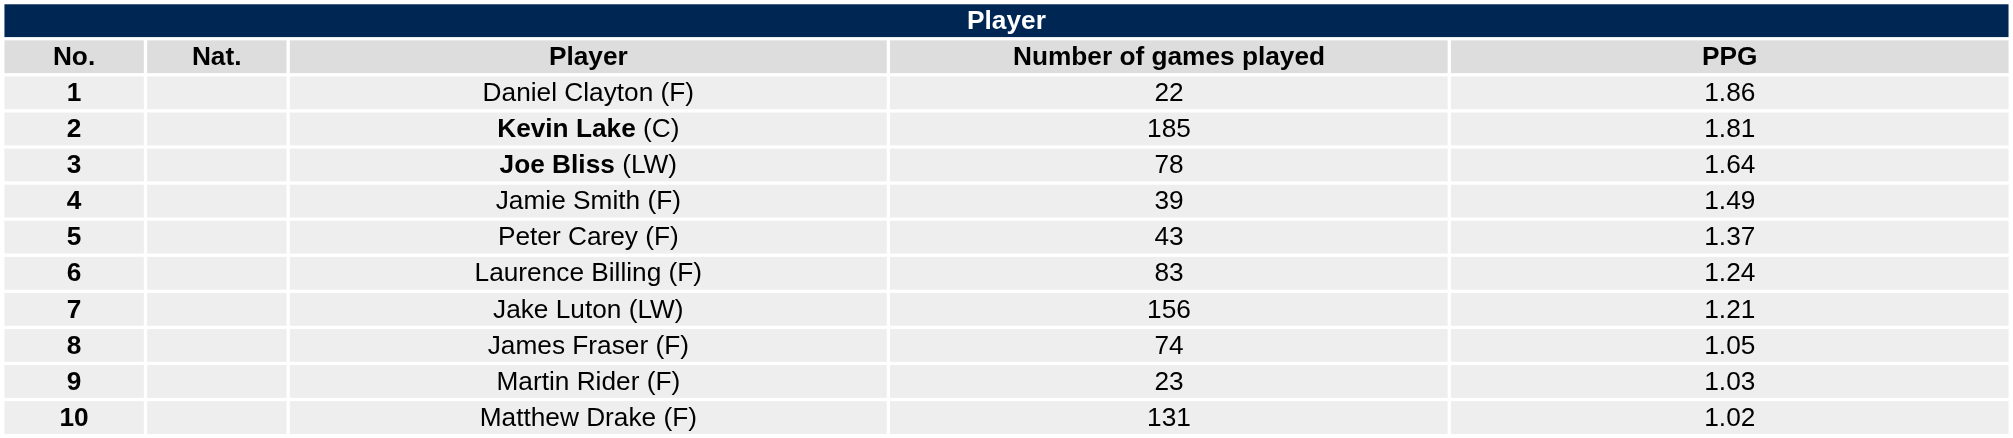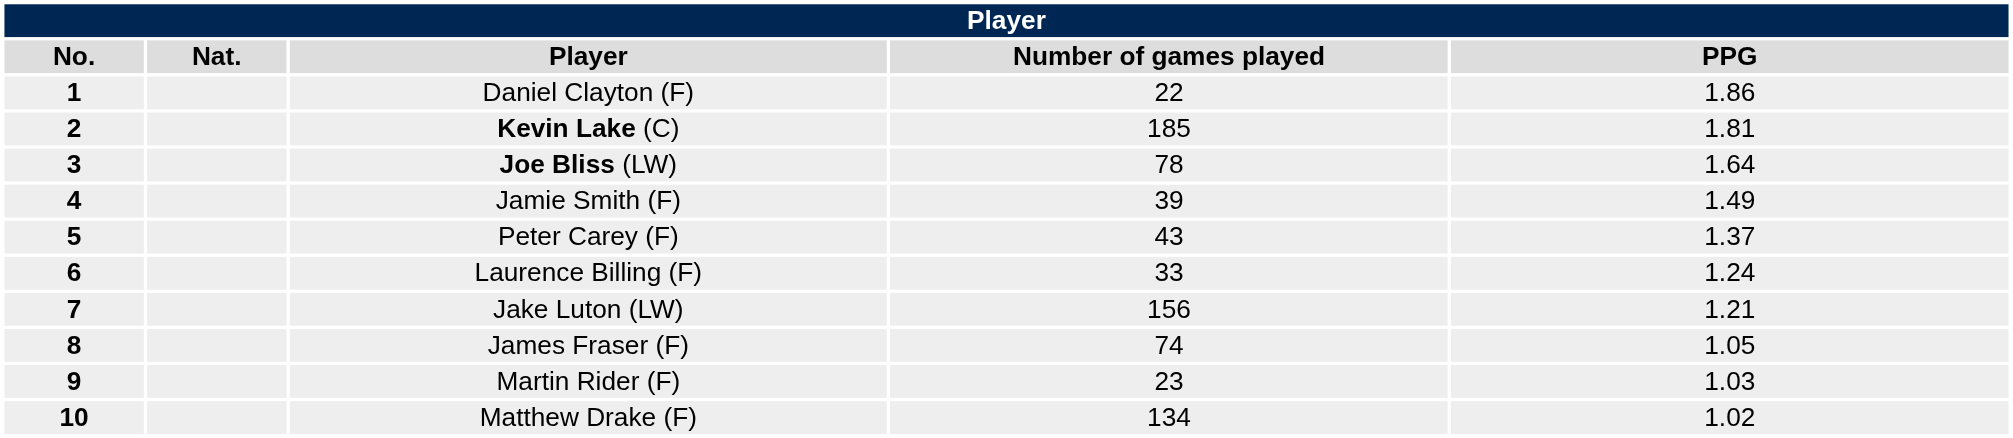 <table class="toccolours"  style="width:97%; clear:both; margin:1.5em auto; text-align:center;">
 <tr>
 <th colspan="11" style="background:#002653; color:#FFFFFF;">Player</th>
 </tr>
 <tr style="background:#ddd;">
 <th width=7%>No.</th>
 <th width=7%>Nat.</th>
 <th width=30%>Player</th>
 <th width=28%>Number of games played</th>
 <th width=28%>PPG</th>
 </tr>
 <tr style="background:#eee;">
 <td><strong>1</strong></td>
 <td></td>
 <td align=center>Daniel Clayton (F)</td>
 <td align=center>22</td>
 <td align=center>1.86</td>
 </tr>
 <tr style="background:#eee;">
 <td><strong>2</strong></td>
 <td></td>
 <td align=center><strong>Kevin Lake</strong> (C)</td>
 <td align=center>185</td>
 <td align=center>1.81</td>
 </tr>
 <tr style="background:#eee;">
 <td><strong>3</strong></td>
 <td></td>
 <td align=center><strong>Joe Bliss</strong> (LW)</td>
 <td align=center>78</td>
 <td align=center>1.64</td>
 </tr>
 <tr style="background:#eee;">
 <td><strong>4</strong></td>
 <td></td>
 <td align=center>Jamie Smith (F)</td>
 <td align=center>39</td>
 <td align=center>1.49</td>
 </tr>
 <tr style="background:#eee;">
 <td><strong>5</strong></td>
 <td></td>
 <td align=center>Peter Carey (F)</td>
 <td align=center>43</td>
 <td align=center>1.37</td>
 </tr>
 <tr style="background:#eee;">
 <td><strong>6</strong></td>
 <td></td>
 <td align=center>Laurence Billing (F)</td>
-<td align=center>83</td>
+<td align=center>33</td>
 <td align=center>1.24</td>
 </tr>
 <tr style="background:#eee;">
 <td><strong>7</strong></td>
 <td></td>
 <td align=center>Jake Luton (LW)</td>
 <td align=center>156</td>
 <td align=center>1.21</td>
 </tr>
 <tr style="background:#eee;">
 <td><strong>8</strong></td>
 <td></td>
 <td align=center>James Fraser (F)</td>
 <td align=center>74</td>
 <td align=center>1.05</td>
 </tr>
 <tr style="background:#eee;">
 <td><strong>9</strong></td>
 <td></td>
 <td align=center>Martin Rider (F)</td>
 <td align=center>23</td>
 <td align=center>1.03</td>
 </tr>
 <tr style="background:#eee;">
 <td><strong>10</strong></td>
 <td></td>
 <td align=center>Matthew Drake (F)</td>
-<td align=center>131</td>
+<td align=center>134</td>
 <td align=center>1.02</td>
 </tr>
 <tr style="background:#eee;">
 </tr>
 </table>
